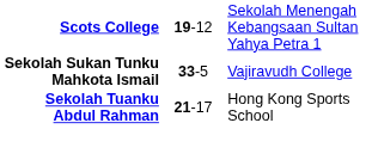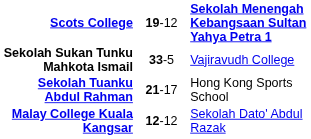 <table style="width:100%;" cellspacing="1">
 <tr>
 <th width=15%></th>
 <th width=25%></th>
 <th width=10%></th>
 <th width=25%></th>
 </tr>
 <tr style=font-size:90%>
 <td align=right></td>
 <td align=right> <strong><a href='#'>Scots College</a></strong></td>
 <td align=center><strong>19</strong>-12</td>
-<td> <a href='#'>Sekolah Menengah Kebangsaan Sultan Yahya Petra 1</a></td>
+<td><strong> <a href='#'>Sekolah Menengah Kebangsaan Sultan Yahya Petra 1</a></strong></td>
 <td></td>
 </tr>
 <tr style=font-size:90%>
 <td align=right></td>
 <td align=right> <strong>Sekolah Sukan Tunku Mahkota Ismail</strong></td>
 <td align=center><strong>33</strong>-5</td>
 <td> <a href='#'>Vajiravudh College</a></td>
 <td></td>
 </tr>
 <tr style=font-size:90%>
 <td align=right></td>
 <td align=right> <strong><a href='#'>Sekolah Tuanku Abdul Rahman</a></strong></td>
 <td align=center><strong>21</strong>-17</td>
 <td> Hong Kong Sports School</td>
 <td></td>
 </tr>
+<tr style=font-size:90%>
+<td align=right></td>
+<td align=right><strong> <a href='#'>Malay College Kuala Kangsar</a></strong></td>
+<td align=center><strong>12</strong>-12</td>
+<td> <a href='#'>Sekolah Dato' Abdul Razak</a></td>
+<td></td>
+</tr>
 </table>
